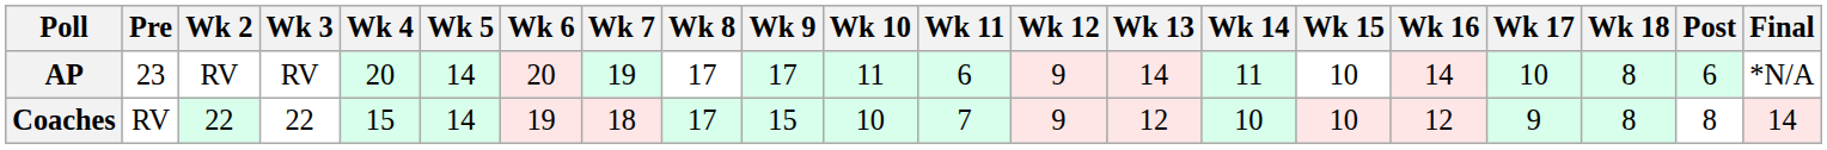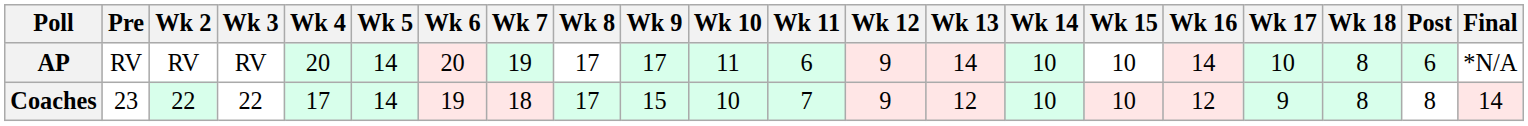 <table class="wikitable" style="white-space:nowrap;text-align:center;">
 <tr>
 <th>Poll</th>
 <th>Pre</th>
 <th>Wk 2</th>
 <th>Wk 3</th>
 <th>Wk 4</th>
 <th>Wk 5</th>
 <th>Wk 6</th>
 <th>Wk 7</th>
 <th>Wk 8</th>
 <th>Wk 9</th>
 <th>Wk 10</th>
 <th>Wk 11</th>
 <th>Wk 12</th>
 <th>Wk 13</th>
 <th>Wk 14</th>
 <th>Wk 15</th>
 <th>Wk 16</th>
 <th>Wk 17</th>
 <th>Wk 18</th>
 <th>Post</th>
 <th>Final</th>
 </tr>
 <tr>
 <th>AP</th>
-<td style="background:#FFF;">23</td>
+<td style="background:#FFF;">RV</td>
 <td style="background:#FFF;">RV</td>
 <td style="background:#FFF;">RV</td>
 <td style="background:#D8FFEB;">20</td>
 <td style="background:#D8FFEB;">14</td>
 <td style="background:#FFE6E6;">20</td>
 <td style="background:#D8FFEB;">19</td>
 <td style="background:#FFF;">17</td>
 <td style="background:#D8FFEB;">17</td>
 <td style="background:#D8FFEB;">11</td>
 <td style="background:#D8FFEB;">6</td>
 <td style="background:#FFE6E6;">9</td>
 <td style="background:#FFE6E6;">14</td>
-<td style="background:#D8FFEB;">11</td>
+<td style="background:#D8FFEB;">10</td>
 <td style="background:#FFF;">10</td>
 <td style="background:#FFE6E6;">14</td>
 <td style="background:#D8FFEB;">10</td>
 <td style="background:#D8FFEB;">8</td>
 <td style="background:#d8FFEB;">6</td>
 <td style="background:#FFF;">*N/A</td>
 </tr>
 <tr>
 <th>Coaches</th>
-<td style="background:#FFF;">RV</td>
+<td style="background:#FFF;">23</td>
 <td style="background:#D8FFEB;">22</td>
 <td style="background:#FFF;">22</td>
-<td style="background:#D8FFEB;">15</td>
+<td style="background:#D8FFEB;">17</td>
 <td style="background:#D8FFEB;">14</td>
 <td style="background:#FFE6E6;">19</td>
 <td style="background:#FFE6E6;">18</td>
 <td style="background:#D8FFEB;">17</td>
 <td style="background:#D8FFEB;">15</td>
 <td style="background:#D8FFEB;">10</td>
 <td style="background:#D8FFEB;">7</td>
 <td style="background:#FFE6E6;">9</td>
 <td style="background:#FFE6E6;">12</td>
 <td style="background:#D8FFEB;">10</td>
 <td style="background:#FFE6E6;">10</td>
 <td style="background:#FFE6E6;">12</td>
 <td style="background:#D8FFEB;">9</td>
 <td style="background:#D8FFEB;">8</td>
 <td style="background:#FFF;">8</td>
 <td style="background:#FFE6E6;">14</td>
 </tr>
 </table>
